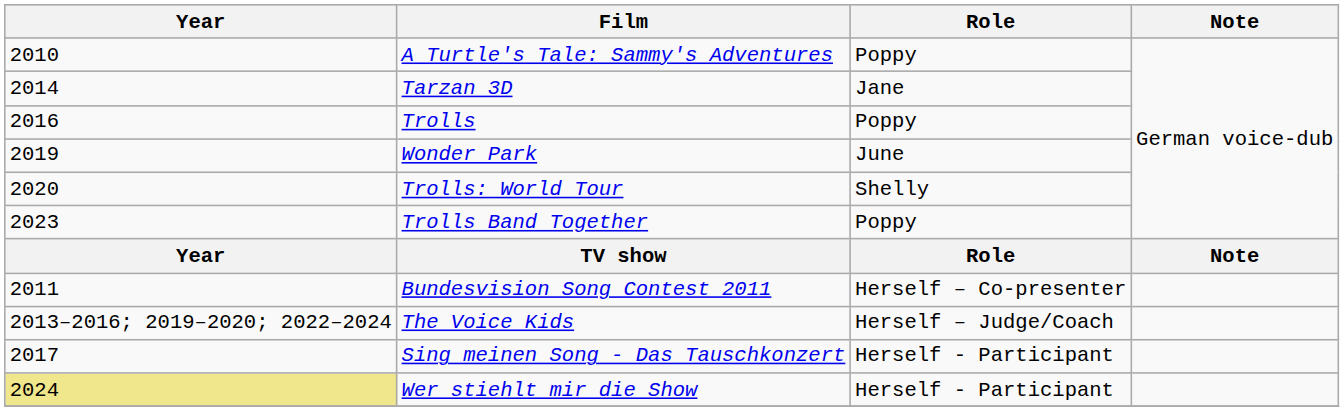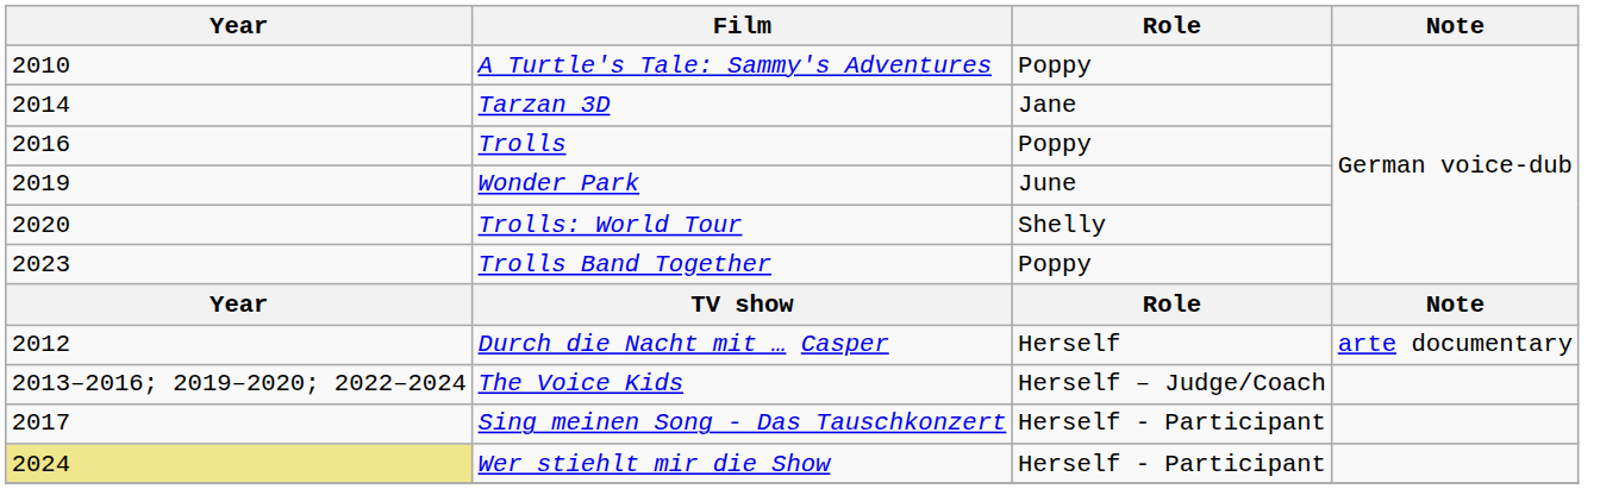 <table class="wikitable">
 <tr>
 <th>Year</th>
 <th>Film</th>
 <th>Role</th>
 <th>Note</th>
 </tr>
 <tr>
 <td>2010</td>
 <td><em><a href='#'>A Turtle's Tale: Sammy's Adventures</a></em></td>
 <td>Poppy</td>
 <td rowspan=6>German voice-dub</td>
 </tr>
 <tr>
 <td>2014</td>
 <td><em><a href='#'>Tarzan 3D</a></em></td>
 <td>Jane</td>
 </tr>
 <tr>
 <td>2016</td>
 <td><em><a href='#'>Trolls</a></em></td>
 <td>Poppy</td>
 </tr>
 <tr>
 <td>2019</td>
 <td><em><a href='#'>Wonder Park</a></em></td>
 <td>June</td>
 </tr>
 <tr>
 <td>2020</td>
 <td><em><a href='#'>Trolls: World Tour</a></em></td>
 <td>Shelly</td>
 </tr>
 <tr>
 <td>2023</td>
 <td><em><a href='#'>Trolls Band Together</a></em></td>
 <td>Poppy</td>
 </tr>
 <tr>
 <th>Year</th>
 <th>TV show</th>
 <th>Role</th>
 <th>Note</th>
 </tr>
 <tr>
-<td>2011</td>
-<td><em><a href='#'>Bundesvision Song Contest 2011</a></em></td>
-<td>Herself – Co-presenter</td>
-<td></td>
+<td>2012</td>
+<td><em><a href='#'>Durch die Nacht mit …</a> <a href='#'>Casper</a></em></td>
+<td>Herself</td>
+<td><a href='#'>arte</a> documentary</td>
 </tr>
 <tr>
 <td>2013–2016; 2019–2020; 2022–2024</td>
 <td><em><a href='#'>The Voice Kids</a></em></td>
 <td>Herself – Judge/Coach</td>
 <td></td>
 </tr>
 <tr>
 <td>2017</td>
 <td><em><a href='#'>Sing meinen Song - Das Tauschkonzert</a></em></td>
 <td>Herself - Participant</td>
 <td></td>
 </tr>
 <tr>
 <td style="background: khaki;">2024</td>
 <td><em><a href='#'>Wer stiehlt mir die Show</a></em></td>
 <td>Herself - Participant</td>
 <td></td>
 </tr>
 <tr>
 </tr>
 </table>
